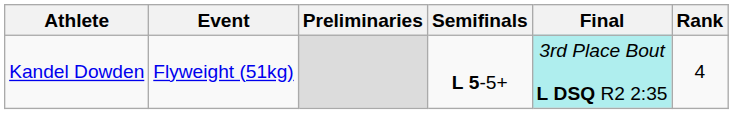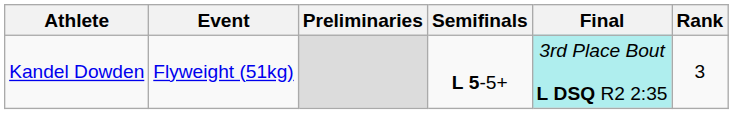 <table class="wikitable" border="1" style="font-size:90%">
 <tr>
 <th>Athlete</th>
 <th>Event</th>
 <th>Preliminaries</th>
 <th>Semifinals</th>
 <th>Final</th>
 <th>Rank</th>
 </tr>
 <tr>
 <td><a href='#'>Kandel Dowden</a></td>
 <td><a href='#'>Flyweight (51kg)</a></td>
 <td align=center bgcolor=#DCDCDC></td>
 <td align=center> <br> <strong>L</strong> <strong>5</strong>-5+</td>
 <td align=center style="background: paleturquoise;"><em>3rd Place Bout</em><br> <br> <strong>L</strong> <strong>DSQ</strong> R2 2:35</td>
-<td align=center>4</td>
+<td align=center>3</td>
 </tr>
 </table>
